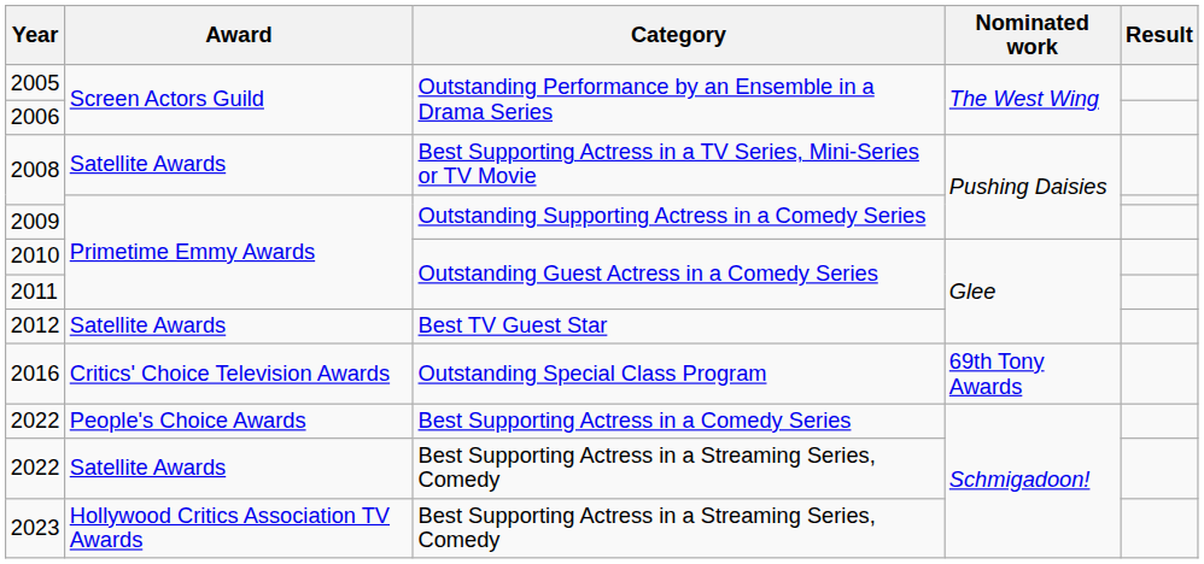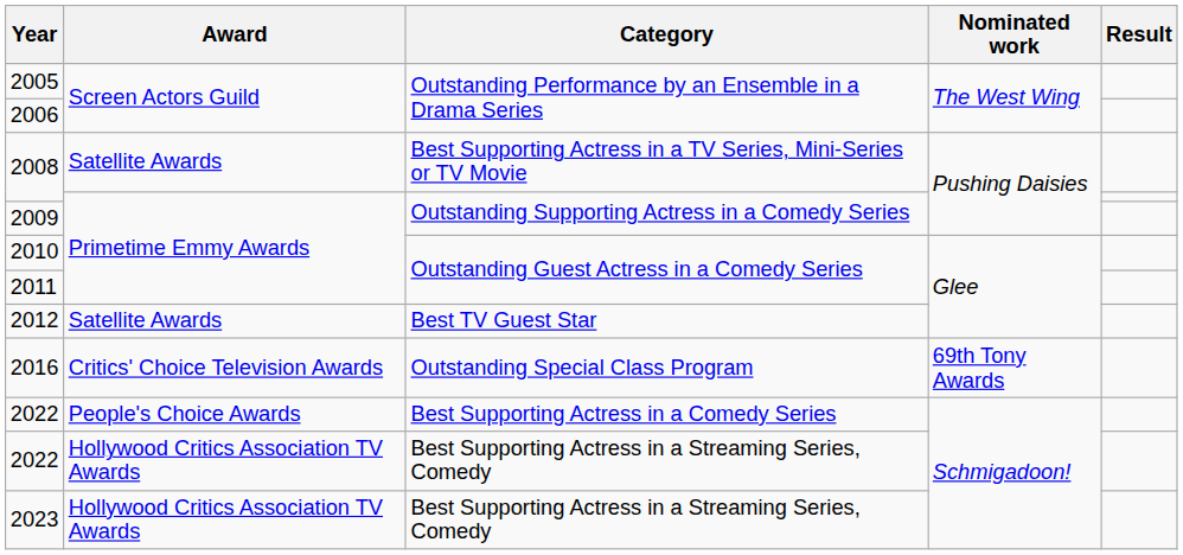 <table class="wikitable sortable plainrowheaders">
 <tr style="text-align:center;">
 <th scope="col">Year</th>
 <th scope="col">Award</th>
 <th scope="col">Category</th>
 <th scope="col">Nominated work</th>
 <th scope="col">Result</th>
 </tr>
 <tr>
 <td>2005</td>
 <td rowspan="2"><a href='#'>Screen Actors Guild</a></td>
 <td rowspan="2"><a href='#'>Outstanding Performance by an Ensemble in a Drama Series</a></td>
 <td rowspan="2"><em><a href='#'>The West Wing</a></em></td>
 <td></td>
 </tr>
 <tr>
 <td>2006</td>
 <td></td>
 </tr>
 <tr>
 <td rowspan="2">2008</td>
 <td><a href='#'>Satellite Awards</a></td>
 <td><a href='#'>Best Supporting Actress in a TV Series, Mini-Series or TV Movie</a></td>
 <td rowspan="3"><em>Pushing Daisies</em></td>
 <td></td>
 </tr>
 <tr>
 <td rowspan="4"><a href='#'>Primetime Emmy Awards</a></td>
 <td rowspan="2"><a href='#'>Outstanding Supporting Actress in a Comedy Series</a></td>
 <td></td>
 </tr>
 <tr>
 <td>2009</td>
 <td></td>
 </tr>
 <tr>
 <td>2010</td>
 <td rowspan="2"><a href='#'>Outstanding Guest Actress in a Comedy Series</a></td>
 <td rowspan="3"><em>Glee</em></td>
 <td></td>
 </tr>
 <tr>
 <td>2011</td>
 <td></td>
 </tr>
 <tr>
 <td>2012</td>
 <td><a href='#'>Satellite Awards</a></td>
 <td><a href='#'>Best TV Guest Star</a></td>
 <td></td>
 </tr>
 <tr>
 <td>2016</td>
 <td><a href='#'>Critics' Choice Television Awards</a></td>
 <td><a href='#'>Outstanding Special Class Program</a></td>
 <td><a href='#'>69th Tony Awards</a></td>
 <td></td>
 </tr>
 <tr>
 <td>2022</td>
 <td><a href='#'>People's Choice Awards</a></td>
 <td><a href='#'>Best Supporting Actress in a Comedy Series</a></td>
 <td rowspan="3"><em><a href='#'>Schmigadoon!</a></em></td>
 <td></td>
 </tr>
 <tr>
 <td>2022</td>
-<td><a href='#'>Satellite Awards</a></td>
+<td><a href='#'>Hollywood Critics Association TV Awards</a></td>
 <td>Best Supporting Actress in a Streaming Series, Comedy</td>
 <td></td>
 </tr>
 <tr>
 <td>2023</td>
 <td><a href='#'>Hollywood Critics Association TV Awards</a></td>
 <td>Best Supporting Actress in a Streaming Series, Comedy</td>
 <td></td>
 </tr>
 </table>
